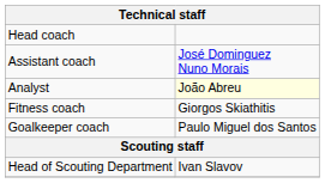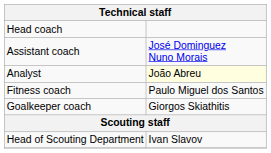 <table class="wikitable" style="text-align: center">
 <tr>
 <th colspan="2">Technical staff</th>
 </tr>
 <tr>
 <td align=left>Head coach</td>
 <td align=left></td>
 </tr>
 <tr>
 <td align=left>Assistant coach</td>
 <td align=left> <a href='#'>José Dominguez</a><br> <a href='#'>Nuno Morais</a></td>
 </tr>
 <tr>
 <td align=left>Analyst</td>
 <td align=left style="background: lightyellow;"> João Abreu</td>
 </tr>
 <tr>
 <td align=left>Fitness coach</td>
-<td align=left> Giorgos Skiathitis</td>
+<td align=left> Paulo Miguel dos Santos</td>
 </tr>
 <tr>
 <td align=left>Goalkeeper coach</td>
-<td align=left> Paulo Miguel dos Santos</td>
+<td align=left> Giorgos Skiathitis</td>
 </tr>
 <tr>
 <th colspan="2">Scouting staff</th>
 </tr>
 <tr>
 <td align=left>Head of Scouting Department</td>
 <td align=left> Ivan Slavov</td>
 </tr>
 <tr>
 </tr>
 </table>
